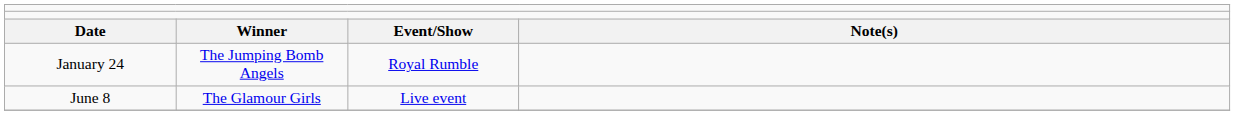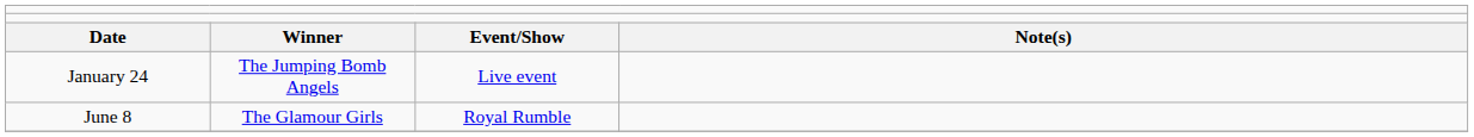 <table class="wikitable" style="text-align:center; width:100%;">
 <tr>
 <td colspan="5"></td>
 </tr>
 <tr>
 <td colspan="5"><strong></strong></td>
 </tr>
 <tr>
 <th width="14%">Date</th>
 <th width="14%">Winner</th>
 <th width="14%">Event/Show</th>
 <th width="58%">Note(s)</th>
 </tr>
 <tr>
 <td>January 24</td>
 <td><a href='#'>The Jumping Bomb Angels</a><br></td>
-<td><a href='#'>Royal Rumble</a></td>
+<td><a href='#'>Live event</a></td>
 <td align=left></td>
 </tr>
 <tr>
 <td>June 8</td>
 <td><a href='#'>The Glamour Girls</a><br></td>
-<td><a href='#'>Live event</a></td>
+<td><a href='#'>Royal Rumble</a></td>
 <td align=left></td>
 </tr>
 <tr>
 </tr>
 </table>
